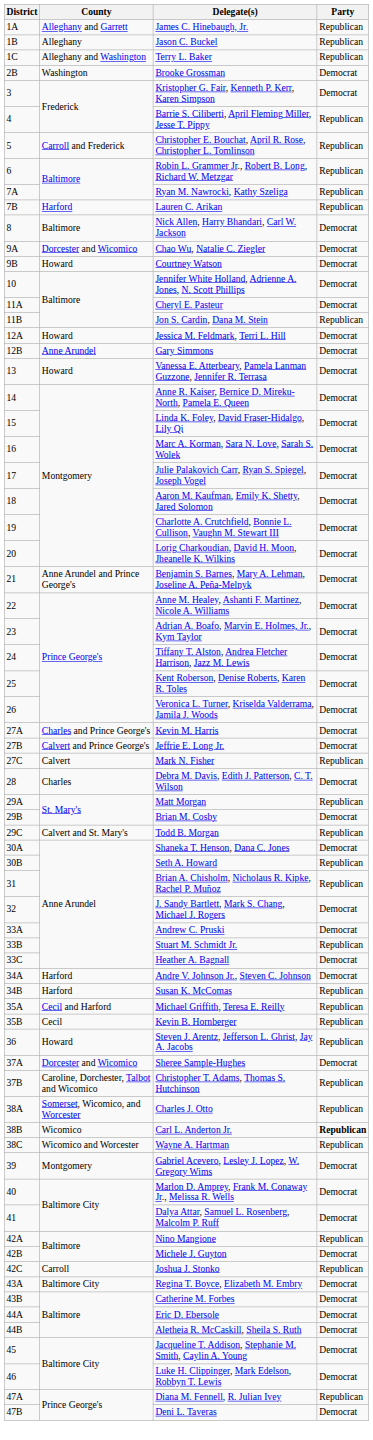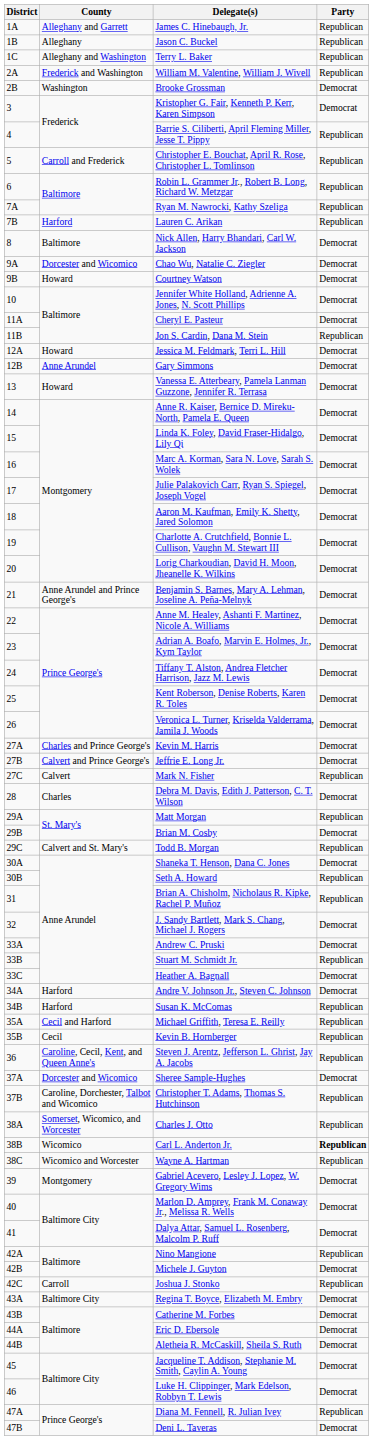 <table class="wikitable">
 <tr>
 <th>District</th>
 <th>County</th>
 <th>Delegate(s)</th>
 <th>Party</th>
 </tr>
 <tr>
 <td>1A</td>
 <td><a href='#'>Alleghany</a> and <a href='#'>Garrett</a></td>
 <td><a href='#'>James C. Hinebaugh, Jr.</a></td>
 <td>Republican</td>
 </tr>
 <tr>
 <td>1B</td>
 <td>Alleghany</td>
 <td><a href='#'>Jason C. Buckel</a></td>
 <td>Republican</td>
 </tr>
 <tr>
 <td>1C</td>
 <td>Alleghany and <a href='#'>Washington</a></td>
 <td><a href='#'>Terry L. Baker</a></td>
+<td>Republican</td>
+</tr>
+<tr>
+<td>2A</td>
+<td><a href='#'>Frederick</a> and Washington</td>
+<td><a href='#'>William M. Valentine</a>, <a href='#'>William J. Wivell</a></td>
 <td>Republican</td>
 </tr>
 <tr>
 <td>2B</td>
 <td>Washington</td>
 <td><a href='#'>Brooke Grossman</a></td>
 <td>Democrat</td>
 </tr>
 <tr>
 <td>3</td>
 <td rowspan="2">Frederick</td>
 <td><a href='#'>Kristopher G. Fair</a>, <a href='#'>Kenneth P. Kerr</a>, <a href='#'>Karen Simpson</a></td>
 <td>Democrat</td>
 </tr>
 <tr>
 <td>4</td>
 <td><a href='#'>Barrie S. Ciliberti</a>, <a href='#'>April Fleming Miller</a>, <a href='#'>Jesse T. Pippy</a></td>
 <td>Republican</td>
 </tr>
 <tr>
 <td>5</td>
 <td><a href='#'>Carroll</a> and Frederick</td>
 <td><a href='#'>Christopher E. Bouchat</a>, <a href='#'>April R. Rose</a>, <a href='#'>Christopher L. Tomlinson</a></td>
 <td>Republican</td>
 </tr>
 <tr>
 <td>6</td>
 <td rowspan="2"><a href='#'>Baltimore</a></td>
 <td><a href='#'>Robin L. Grammer Jr</a>., <a href='#'>Robert B. Long</a>, <a href='#'>Richard W. Metzgar</a></td>
 <td>Republican</td>
 </tr>
 <tr>
 <td>7A</td>
 <td><a href='#'>Ryan M. Nawrocki</a>, <a href='#'>Kathy Szeliga</a></td>
 <td>Republican</td>
 </tr>
 <tr>
 <td>7B</td>
 <td><a href='#'>Harford</a></td>
 <td><a href='#'>Lauren C. Arikan</a></td>
 <td>Republican</td>
 </tr>
 <tr>
 <td>8</td>
 <td>Baltimore</td>
 <td><a href='#'>Nick Allen</a>, <a href='#'>Harry Bhandari</a>, <a href='#'>Carl W. Jackson</a></td>
 <td>Democrat</td>
 </tr>
 <tr>
 <td>9A</td>
 <td><a href='#'>Dorcester</a> and <a href='#'>Wicomico</a></td>
 <td><a href='#'>Chao Wu</a>, <a href='#'>Natalie C. Ziegler</a></td>
 <td>Democrat</td>
 </tr>
 <tr>
 <td>9B</td>
 <td>Howard</td>
 <td><a href='#'>Courtney Watson</a></td>
 <td>Democrat</td>
 </tr>
 <tr>
 <td>10</td>
 <td rowspan="3">Baltimore</td>
 <td><a href='#'>Jennifer White Holland</a>, <a href='#'>Adrienne A. Jones</a>, <a href='#'>N. Scott Phillips</a></td>
 <td>Democrat</td>
 </tr>
 <tr>
 <td>11A</td>
 <td><a href='#'>Cheryl E. Pasteur</a></td>
 <td>Democrat</td>
 </tr>
 <tr>
 <td>11B</td>
 <td><a href='#'>Jon S. Cardin</a>, <a href='#'>Dana M. Stein</a></td>
 <td>Republican</td>
 </tr>
 <tr>
 <td>12A</td>
 <td>Howard</td>
 <td><a href='#'>Jessica M. Feldmark</a>, <a href='#'>Terri L. Hill</a></td>
 <td>Democrat</td>
 </tr>
 <tr>
 <td>12B</td>
 <td><a href='#'>Anne Arundel</a></td>
 <td><a href='#'>Gary Simmons</a></td>
 <td>Democrat</td>
 </tr>
 <tr>
 <td>13</td>
 <td>Howard</td>
 <td><a href='#'>Vanessa E. Atterbeary</a>, <a href='#'>Pamela Lanman Guzzone</a>, <a href='#'>Jennifer R. Terrasa</a></td>
 <td>Democrat</td>
 </tr>
 <tr>
 <td>14</td>
 <td rowspan="7">Montgomery</td>
 <td><a href='#'>Anne R. Kaiser</a>, <a href='#'>Bernice D. Mireku-North</a>, <a href='#'>Pamela E. Queen</a></td>
 <td>Democrat</td>
 </tr>
 <tr>
 <td>15</td>
 <td><a href='#'>Linda K. Foley</a>, <a href='#'>David Fraser-Hidalgo</a>, <a href='#'>Lily Qi</a></td>
 <td>Democrat</td>
 </tr>
 <tr>
 <td>16</td>
 <td><a href='#'>Marc A. Korman</a>, <a href='#'>Sara N. Love</a>, <a href='#'>Sarah S. Wolek</a></td>
 <td>Democrat</td>
 </tr>
 <tr>
 <td>17</td>
 <td><a href='#'>Julie Palakovich Carr</a>, <a href='#'>Ryan S. Spiegel</a>, <a href='#'>Joseph Vogel</a></td>
 <td>Democrat</td>
 </tr>
 <tr>
 <td>18</td>
 <td><a href='#'>Aaron M. Kaufman</a>, <a href='#'>Emily K. Shetty</a>, <a href='#'>Jared Solomon</a></td>
 <td>Democrat</td>
 </tr>
 <tr>
 <td>19</td>
 <td><a href='#'>Charlotte A. Crutchfield</a>, <a href='#'>Bonnie L. Cullison</a>, <a href='#'>Vaughn M. Stewart III</a></td>
 <td>Democrat</td>
 </tr>
 <tr>
 <td>20</td>
 <td><a href='#'>Lorig Charkoudian</a>, <a href='#'>David H. Moon</a>, <a href='#'>Jheanelle K. Wilkins</a></td>
 <td>Democrat</td>
 </tr>
 <tr>
 <td>21</td>
 <td>Anne Arundel and Prince George's</td>
 <td><a href='#'>Benjamin S. Barnes</a>, <a href='#'>Mary A. Lehman</a>, <a href='#'>Joseline A. Peña-Melnyk</a></td>
 <td>Democrat</td>
 </tr>
 <tr>
 <td>22</td>
 <td rowspan="5"><a href='#'>Prince George's</a></td>
 <td><a href='#'>Anne M. Healey</a>, <a href='#'>Ashanti F. Martinez</a>, <a href='#'>Nicole A. Williams</a></td>
 <td>Democrat</td>
 </tr>
 <tr>
 <td>23</td>
 <td><a href='#'>Adrian A. Boafo</a>, <a href='#'>Marvin E. Holmes, Jr.</a>, <a href='#'>Kym Taylor</a></td>
 <td>Democrat</td>
 </tr>
 <tr>
 <td>24</td>
 <td><a href='#'>Tiffany T. Alston</a>, <a href='#'>Andrea Fletcher Harrison</a>, <a href='#'>Jazz M. Lewis</a></td>
 <td>Democrat</td>
 </tr>
 <tr>
 <td>25</td>
 <td><a href='#'>Kent Roberson</a>, <a href='#'>Denise Roberts</a>, <a href='#'>Karen R. Toles</a></td>
 <td>Democrat</td>
 </tr>
 <tr>
 <td>26</td>
 <td><a href='#'>Veronica L. Turner</a>, <a href='#'>Kriselda Valderrama</a>, <a href='#'>Jamila J. Woods</a></td>
 <td>Democrat</td>
 </tr>
 <tr>
 <td>27A</td>
 <td><a href='#'>Charles</a> and Prince George's</td>
 <td><a href='#'>Kevin M. Harris</a></td>
 <td>Democrat</td>
 </tr>
 <tr>
 <td>27B</td>
 <td><a href='#'>Calvert</a> and Prince George's</td>
 <td><a href='#'>Jeffrie E. Long Jr.</a></td>
 <td>Democrat</td>
 </tr>
 <tr>
 <td>27C</td>
 <td>Calvert</td>
 <td><a href='#'>Mark N. Fisher</a></td>
 <td>Republican</td>
 </tr>
 <tr>
 <td>28</td>
 <td>Charles</td>
 <td><a href='#'>Debra M. Davis</a>, <a href='#'>Edith J. Patterson</a>, <a href='#'>C. T. Wilson</a></td>
 <td>Democrat</td>
 </tr>
 <tr>
 <td>29A</td>
 <td rowspan="2"><a href='#'>St. Mary's</a></td>
 <td><a href='#'>Matt Morgan</a></td>
 <td>Republican</td>
 </tr>
 <tr>
 <td>29B</td>
 <td><a href='#'>Brian M. Cosby</a></td>
 <td>Democrat</td>
 </tr>
 <tr>
 <td>29C</td>
 <td>Calvert and St. Mary's</td>
 <td><a href='#'>Todd B. Morgan</a></td>
 <td>Republican</td>
 </tr>
 <tr>
 <td>30A</td>
 <td rowspan="7">Anne Arundel</td>
 <td><a href='#'>Shaneka T. Henson</a>, <a href='#'>Dana C. Jones</a></td>
 <td>Democrat</td>
 </tr>
 <tr>
 <td>30B</td>
 <td><a href='#'>Seth A. Howard</a></td>
 <td>Republican</td>
 </tr>
 <tr>
 <td>31</td>
 <td><a href='#'>Brian A. Chisholm</a>, <a href='#'>Nicholaus R. Kipke</a>, <a href='#'>Rachel P. Muñoz</a></td>
 <td>Republican</td>
 </tr>
 <tr>
 <td>32</td>
 <td><a href='#'>J. Sandy Bartlett</a>, <a href='#'>Mark S. Chang</a>, <a href='#'>Michael J. Rogers</a></td>
 <td>Democrat</td>
 </tr>
 <tr>
 <td>33A</td>
 <td><a href='#'>Andrew C. Pruski</a></td>
 <td>Democrat</td>
 </tr>
 <tr>
 <td>33B</td>
 <td><a href='#'>Stuart M. Schmidt Jr.</a></td>
 <td>Republican</td>
 </tr>
 <tr>
 <td>33C</td>
 <td><a href='#'>Heather A. Bagnall</a></td>
 <td>Democrat</td>
 </tr>
 <tr>
 <td>34A</td>
 <td>Harford</td>
 <td><a href='#'>Andre V. Johnson Jr.</a>, <a href='#'>Steven C. Johnson</a></td>
 <td>Democrat</td>
 </tr>
 <tr>
 <td>34B</td>
 <td>Harford</td>
 <td><a href='#'>Susan K. McComas</a></td>
 <td>Republican</td>
 </tr>
 <tr>
 <td>35A</td>
 <td><a href='#'>Cecil</a> and Harford</td>
 <td><a href='#'>Michael Griffith</a>, <a href='#'>Teresa E. Reilly</a></td>
 <td>Republican</td>
 </tr>
 <tr>
 <td>35B</td>
 <td>Cecil</td>
 <td><a href='#'>Kevin B. Hornberger</a></td>
 <td>Republican</td>
 </tr>
 <tr>
 <td>36</td>
-<td>Howard</td>
+<td><a href='#'>Caroline</a>, Cecil, <a href='#'>Kent</a>, and <a href='#'>Queen Anne's</a></td>
 <td><a href='#'>Steven J. Arentz</a>, <a href='#'>Jefferson L. Ghrist</a>, <a href='#'>Jay A. Jacobs</a></td>
 <td>Republican</td>
 </tr>
 <tr>
 <td>37A</td>
 <td><a href='#'>Dorcester</a> and <a href='#'>Wicomico</a></td>
 <td><a href='#'>Sheree Sample-Hughes</a></td>
 <td>Democrat</td>
 </tr>
 <tr>
 <td>37B</td>
 <td>Caroline, Dorchester, <a href='#'>Talbot</a> and Wicomico</td>
 <td><a href='#'>Christopher T. Adams</a>, <a href='#'>Thomas S. Hutchinson</a></td>
 <td>Republican</td>
 </tr>
 <tr>
 <td>38A</td>
 <td><a href='#'>Somerset</a>, Wicomico, and <a href='#'>Worcester</a></td>
 <td><a href='#'>Charles J. Otto</a></td>
 <td>Republican</td>
 </tr>
 <tr>
 <td>38B</td>
 <td>Wicomico</td>
 <td><a href='#'>Carl L. Anderton Jr.</a></td>
 <td><strong>Republican</strong></td>
 </tr>
 <tr>
 <td>38C</td>
 <td>Wicomico and Worcester</td>
 <td><a href='#'>Wayne A. Hartman</a></td>
 <td>Republican</td>
 </tr>
 <tr>
 <td>39</td>
 <td>Montgomery</td>
 <td><a href='#'>Gabriel Acevero</a>, <a href='#'>Lesley J. Lopez</a>, <a href='#'>W. Gregory Wims</a></td>
 <td>Democrat</td>
 </tr>
 <tr>
 <td>40</td>
 <td rowspan="2">Baltimore City</td>
 <td><a href='#'>Marlon D. Amprey</a>, <a href='#'>Frank M. Conaway Jr</a>., <a href='#'>Melissa R. Wells</a></td>
 <td>Democrat</td>
 </tr>
 <tr>
 <td>41</td>
 <td><a href='#'>Dalya Attar</a>, <a href='#'>Samuel L. Rosenberg</a>, <a href='#'>Malcolm P. Ruff</a></td>
 <td>Democrat</td>
 </tr>
 <tr>
 <td>42A</td>
 <td rowspan="2">Baltimore</td>
 <td><a href='#'>Nino Mangione</a></td>
 <td>Republican</td>
 </tr>
 <tr>
 <td>42B</td>
 <td><a href='#'>Michele J. Guyton</a></td>
 <td>Democrat</td>
 </tr>
 <tr>
 <td>42C</td>
 <td>Carroll</td>
 <td><a href='#'>Joshua J. Stonko</a></td>
 <td>Republican</td>
 </tr>
 <tr>
 <td>43A</td>
 <td>Baltimore City</td>
 <td><a href='#'>Regina T. Boyce</a>, <a href='#'>Elizabeth M. Embry</a></td>
 <td>Democrat</td>
 </tr>
 <tr>
 <td>43B</td>
 <td rowspan="3">Baltimore</td>
 <td><a href='#'>Catherine M. Forbes</a></td>
 <td>Democrat</td>
 </tr>
 <tr>
 <td>44A</td>
 <td><a href='#'>Eric D. Ebersole</a></td>
 <td>Democrat</td>
 </tr>
 <tr>
 <td>44B</td>
 <td><a href='#'>Aletheia R. McCaskill</a>, <a href='#'>Sheila S. Ruth</a></td>
 <td>Democrat</td>
 </tr>
 <tr>
 <td>45</td>
 <td rowspan="2">Baltimore City</td>
 <td><a href='#'>Jacqueline T. Addison</a>, <a href='#'>Stephanie M. Smith</a>, <a href='#'>Caylin A. Young</a></td>
 <td>Democrat</td>
 </tr>
 <tr>
 <td>46</td>
 <td><a href='#'>Luke H. Clippinger</a>, <a href='#'>Mark Edelson</a>, <a href='#'>Robbyn T. Lewis</a></td>
 <td>Democrat</td>
 </tr>
 <tr>
 <td>47A</td>
 <td rowspan="2">Prince George's</td>
 <td><a href='#'>Diana M. Fennell</a>, <a href='#'>R. Julian Ivey</a></td>
 <td>Republican</td>
 </tr>
 <tr>
 <td>47B</td>
 <td><a href='#'>Deni L. Taveras</a></td>
 <td>Democrat</td>
 </tr>
 </table>
